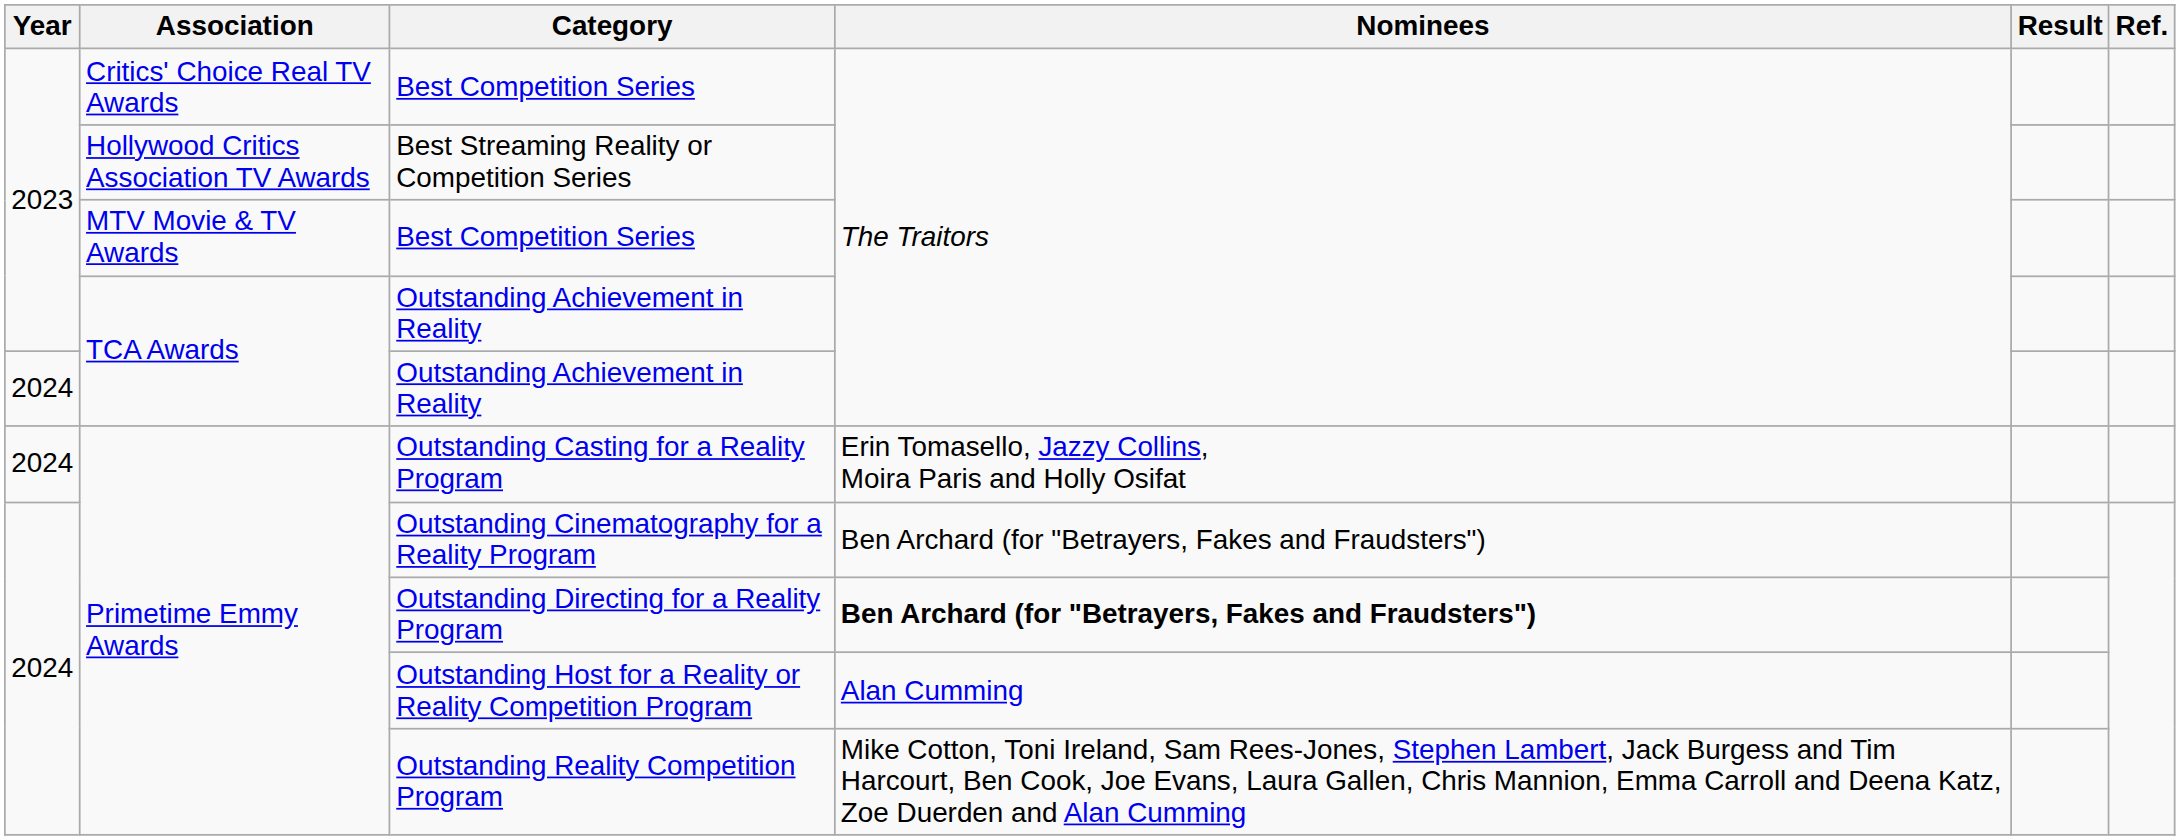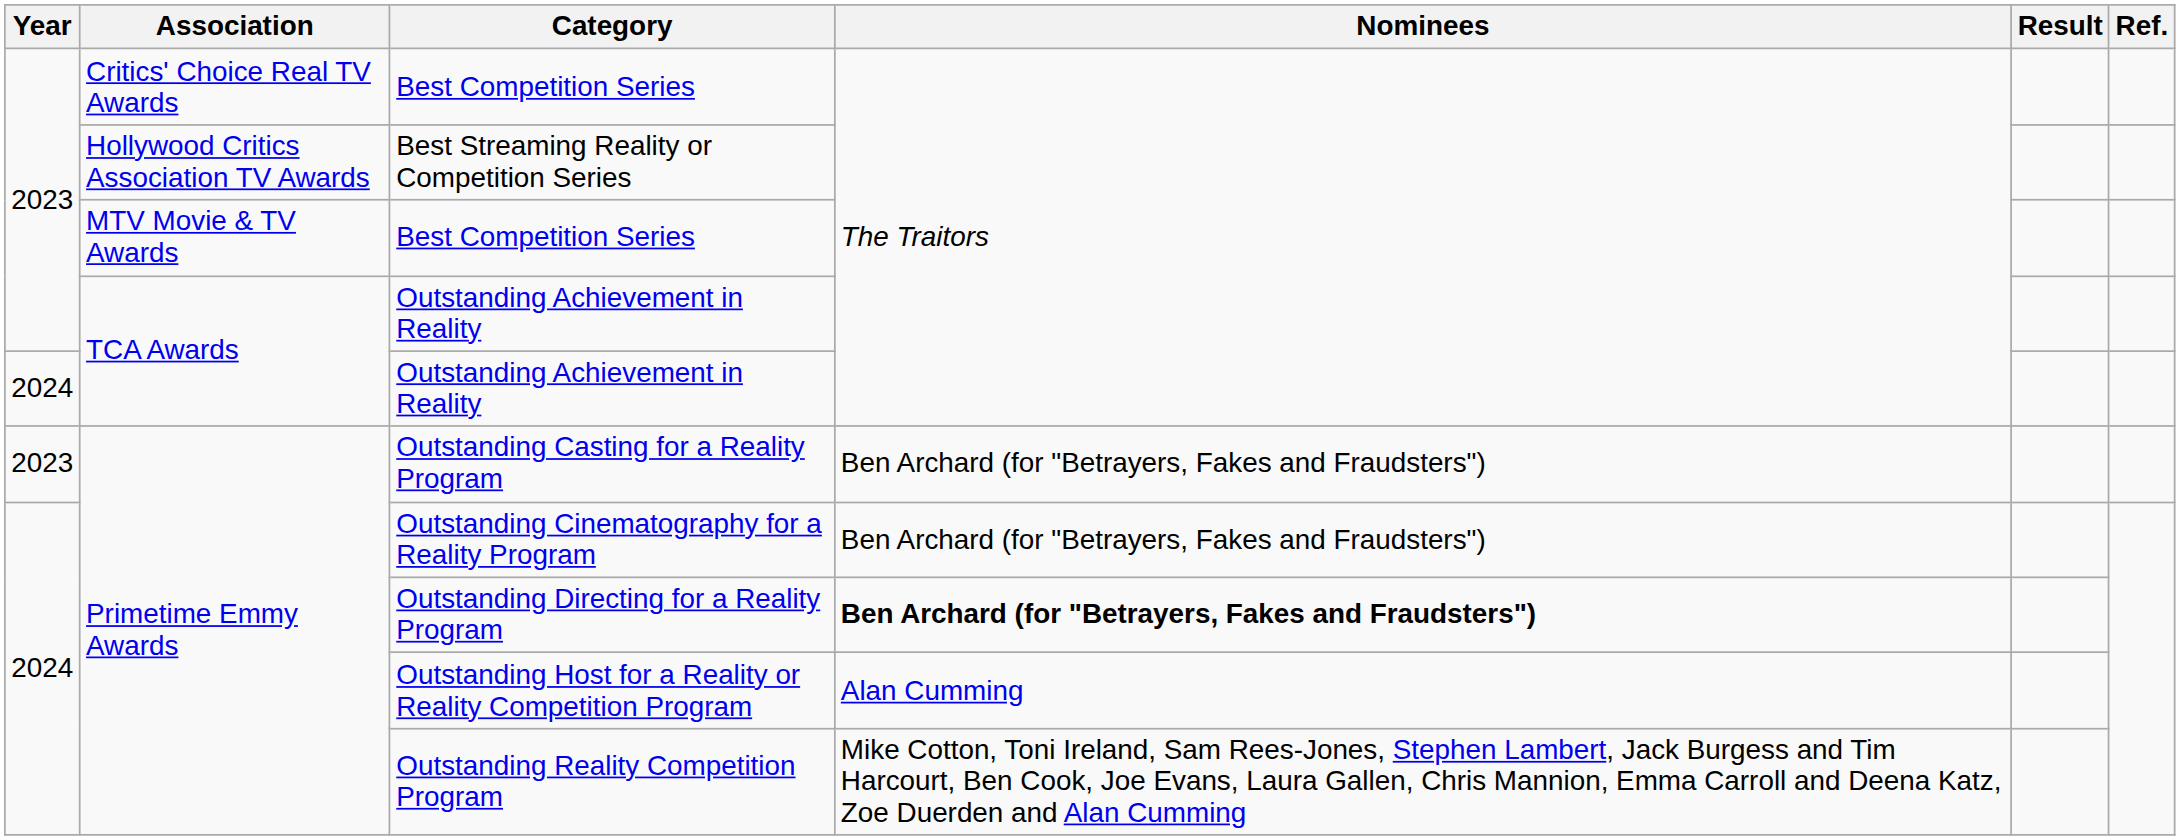 <table class="wikitable sortable">
 <tr>
 <th>Year</th>
 <th>Association</th>
 <th>Category</th>
 <th>Nominees</th>
 <th>Result</th>
 <th class="unsortable">Ref.</th>
 </tr>
 <tr>
 <td rowspan="4">2023</td>
 <td><a href='#'>Critics' Choice Real TV Awards</a></td>
 <td><a href='#'>Best Competition Series</a></td>
 <td rowspan="5"><em>The Traitors</em></td>
 <td></td>
 <td></td>
 </tr>
 <tr>
 <td><a href='#'>Hollywood Critics Association TV Awards</a></td>
 <td>Best Streaming Reality or Competition Series</td>
 <td></td>
 <td></td>
 </tr>
 <tr>
 <td><a href='#'>MTV Movie & TV Awards</a></td>
 <td><a href='#'>Best Competition Series</a></td>
 <td></td>
 <td></td>
 </tr>
 <tr>
 <td rowspan=2><a href='#'>TCA Awards</a></td>
 <td><a href='#'>Outstanding Achievement in Reality</a></td>
 <td></td>
 <td></td>
 </tr>
 <tr>
 <td>2024</td>
 <td><a href='#'>Outstanding Achievement in Reality</a></td>
 <td></td>
 <td></td>
 </tr>
 <tr>
-<td>2024</td>
+<td>2023</td>
 <td rowspan="5"><a href='#'>Primetime Emmy Awards</a></td>
 <td><a href='#'>Outstanding Casting for a Reality Program</a></td>
-<td>Erin Tomasello, <a href='#'>Jazzy Collins</a>,<br>Moira Paris and Holly Osifat</td>
+<td>Ben Archard (for "Betrayers, Fakes and Fraudsters")</td>
 <td></td>
 <td></td>
 </tr>
 <tr>
 <td rowspan="4">2024</td>
 <td><a href='#'>Outstanding Cinematography for a Reality Program</a></td>
 <td>Ben Archard (for "Betrayers, Fakes and Fraudsters")</td>
 <td></td>
 <td rowspan="4"></td>
 </tr>
 <tr>
 <td><a href='#'>Outstanding Directing for a Reality Program</a></td>
 <td><strong>Ben Archard (for "Betrayers, Fakes and Fraudsters")</strong></td>
 <td></td>
 </tr>
 <tr>
 <td><a href='#'>Outstanding Host for a Reality or Reality Competition Program</a></td>
 <td><a href='#'>Alan Cumming</a></td>
 <td></td>
 </tr>
 <tr>
 <td><a href='#'>Outstanding Reality Competition Program</a></td>
 <td>Mike Cotton, Toni Ireland, Sam Rees-Jones, <a href='#'>Stephen Lambert</a>, Jack Burgess and Tim Harcourt, Ben Cook, Joe Evans, Laura Gallen, Chris Mannion, Emma Carroll and Deena Katz, Zoe Duerden and <a href='#'>Alan Cumming</a></td>
 <td></td>
 </tr>
 </table>
